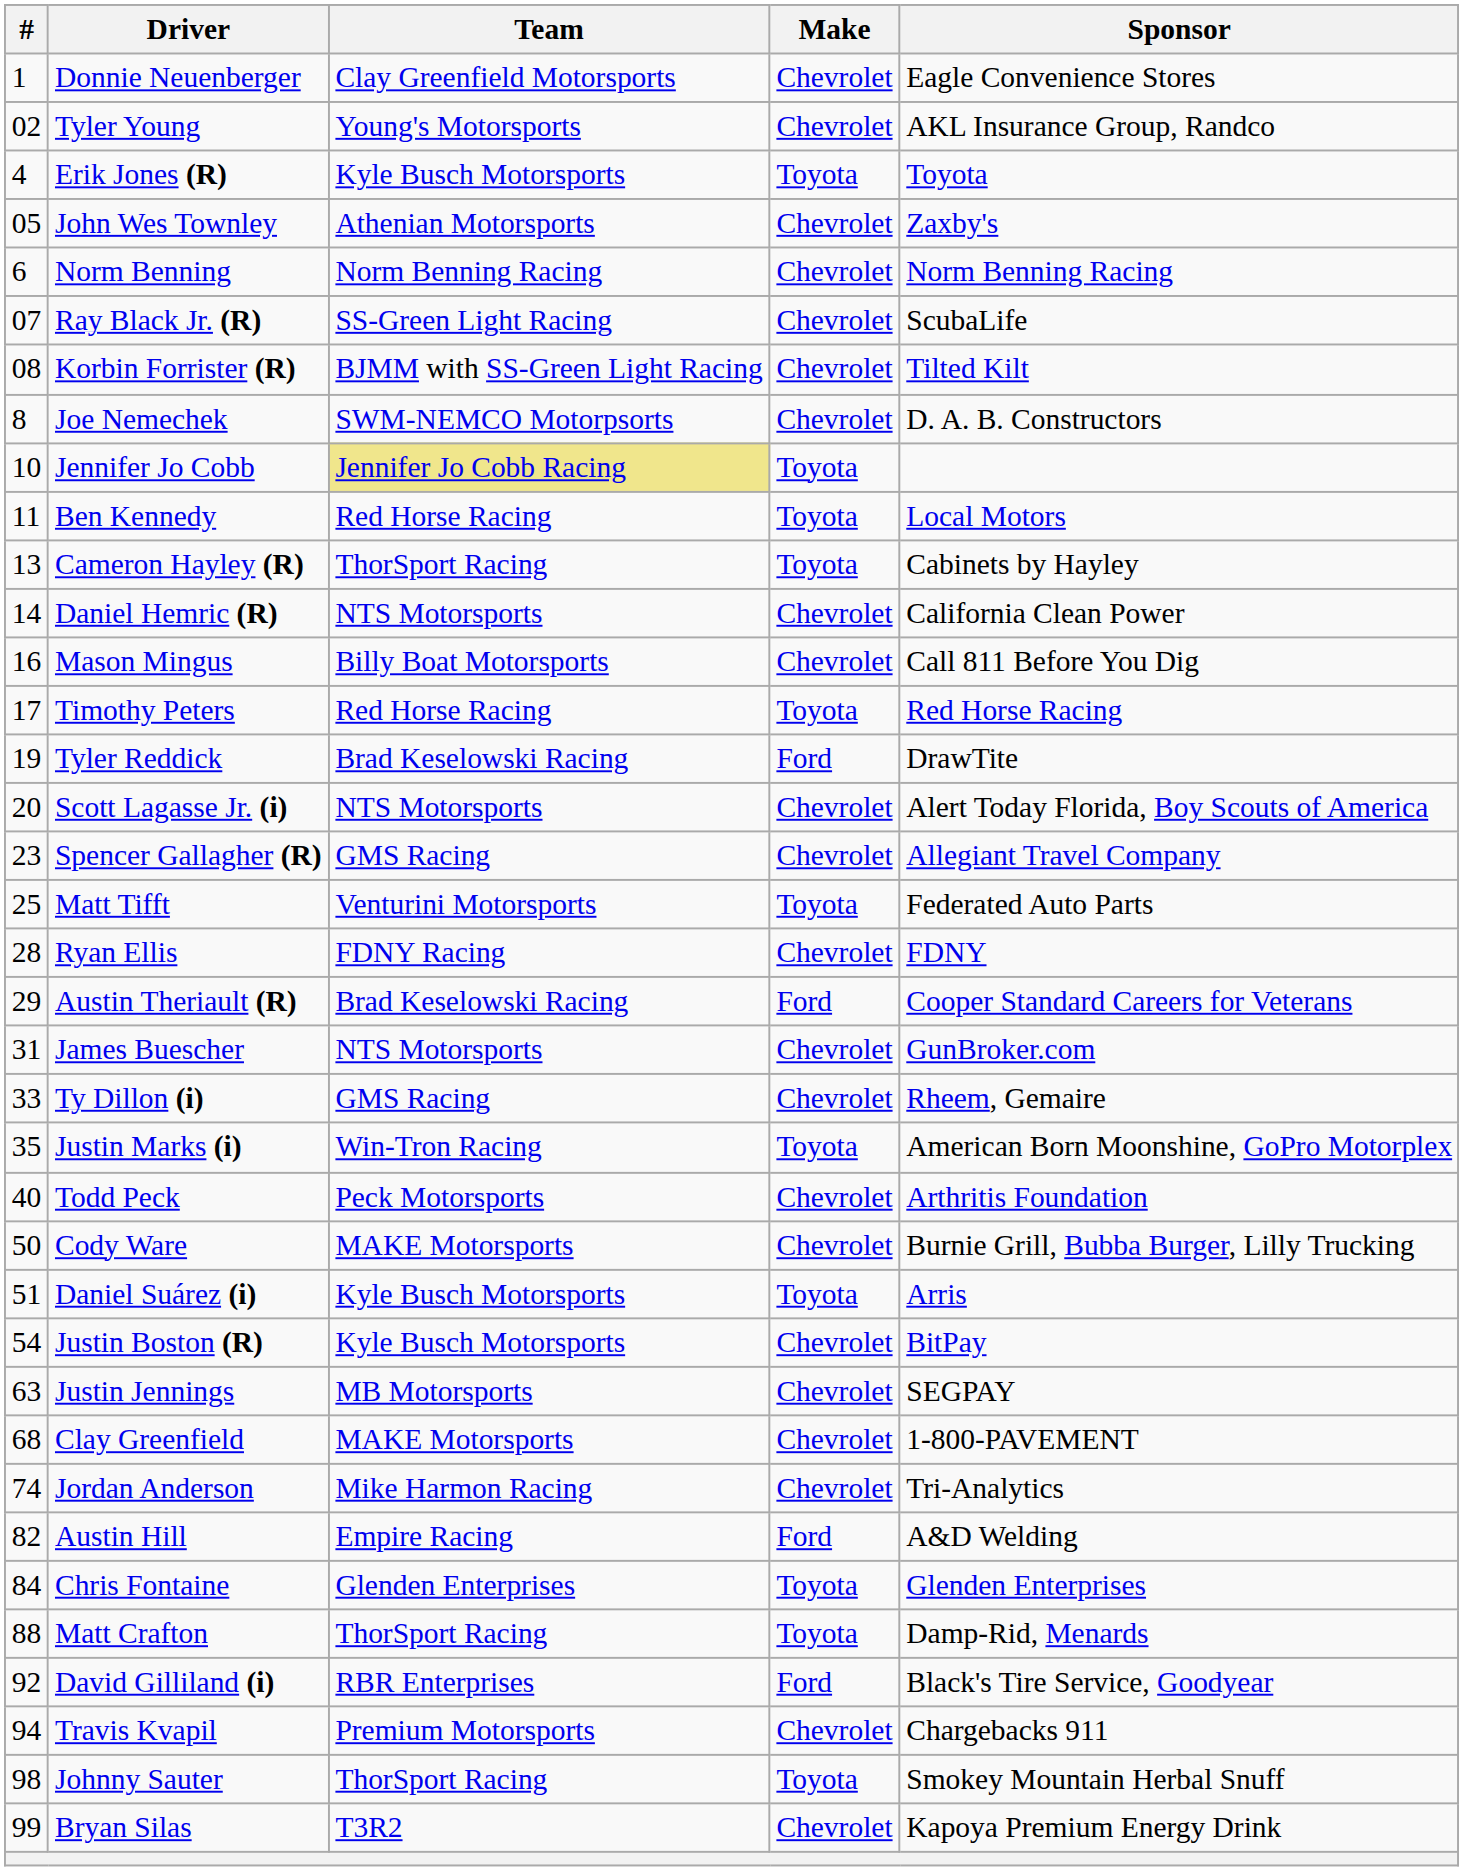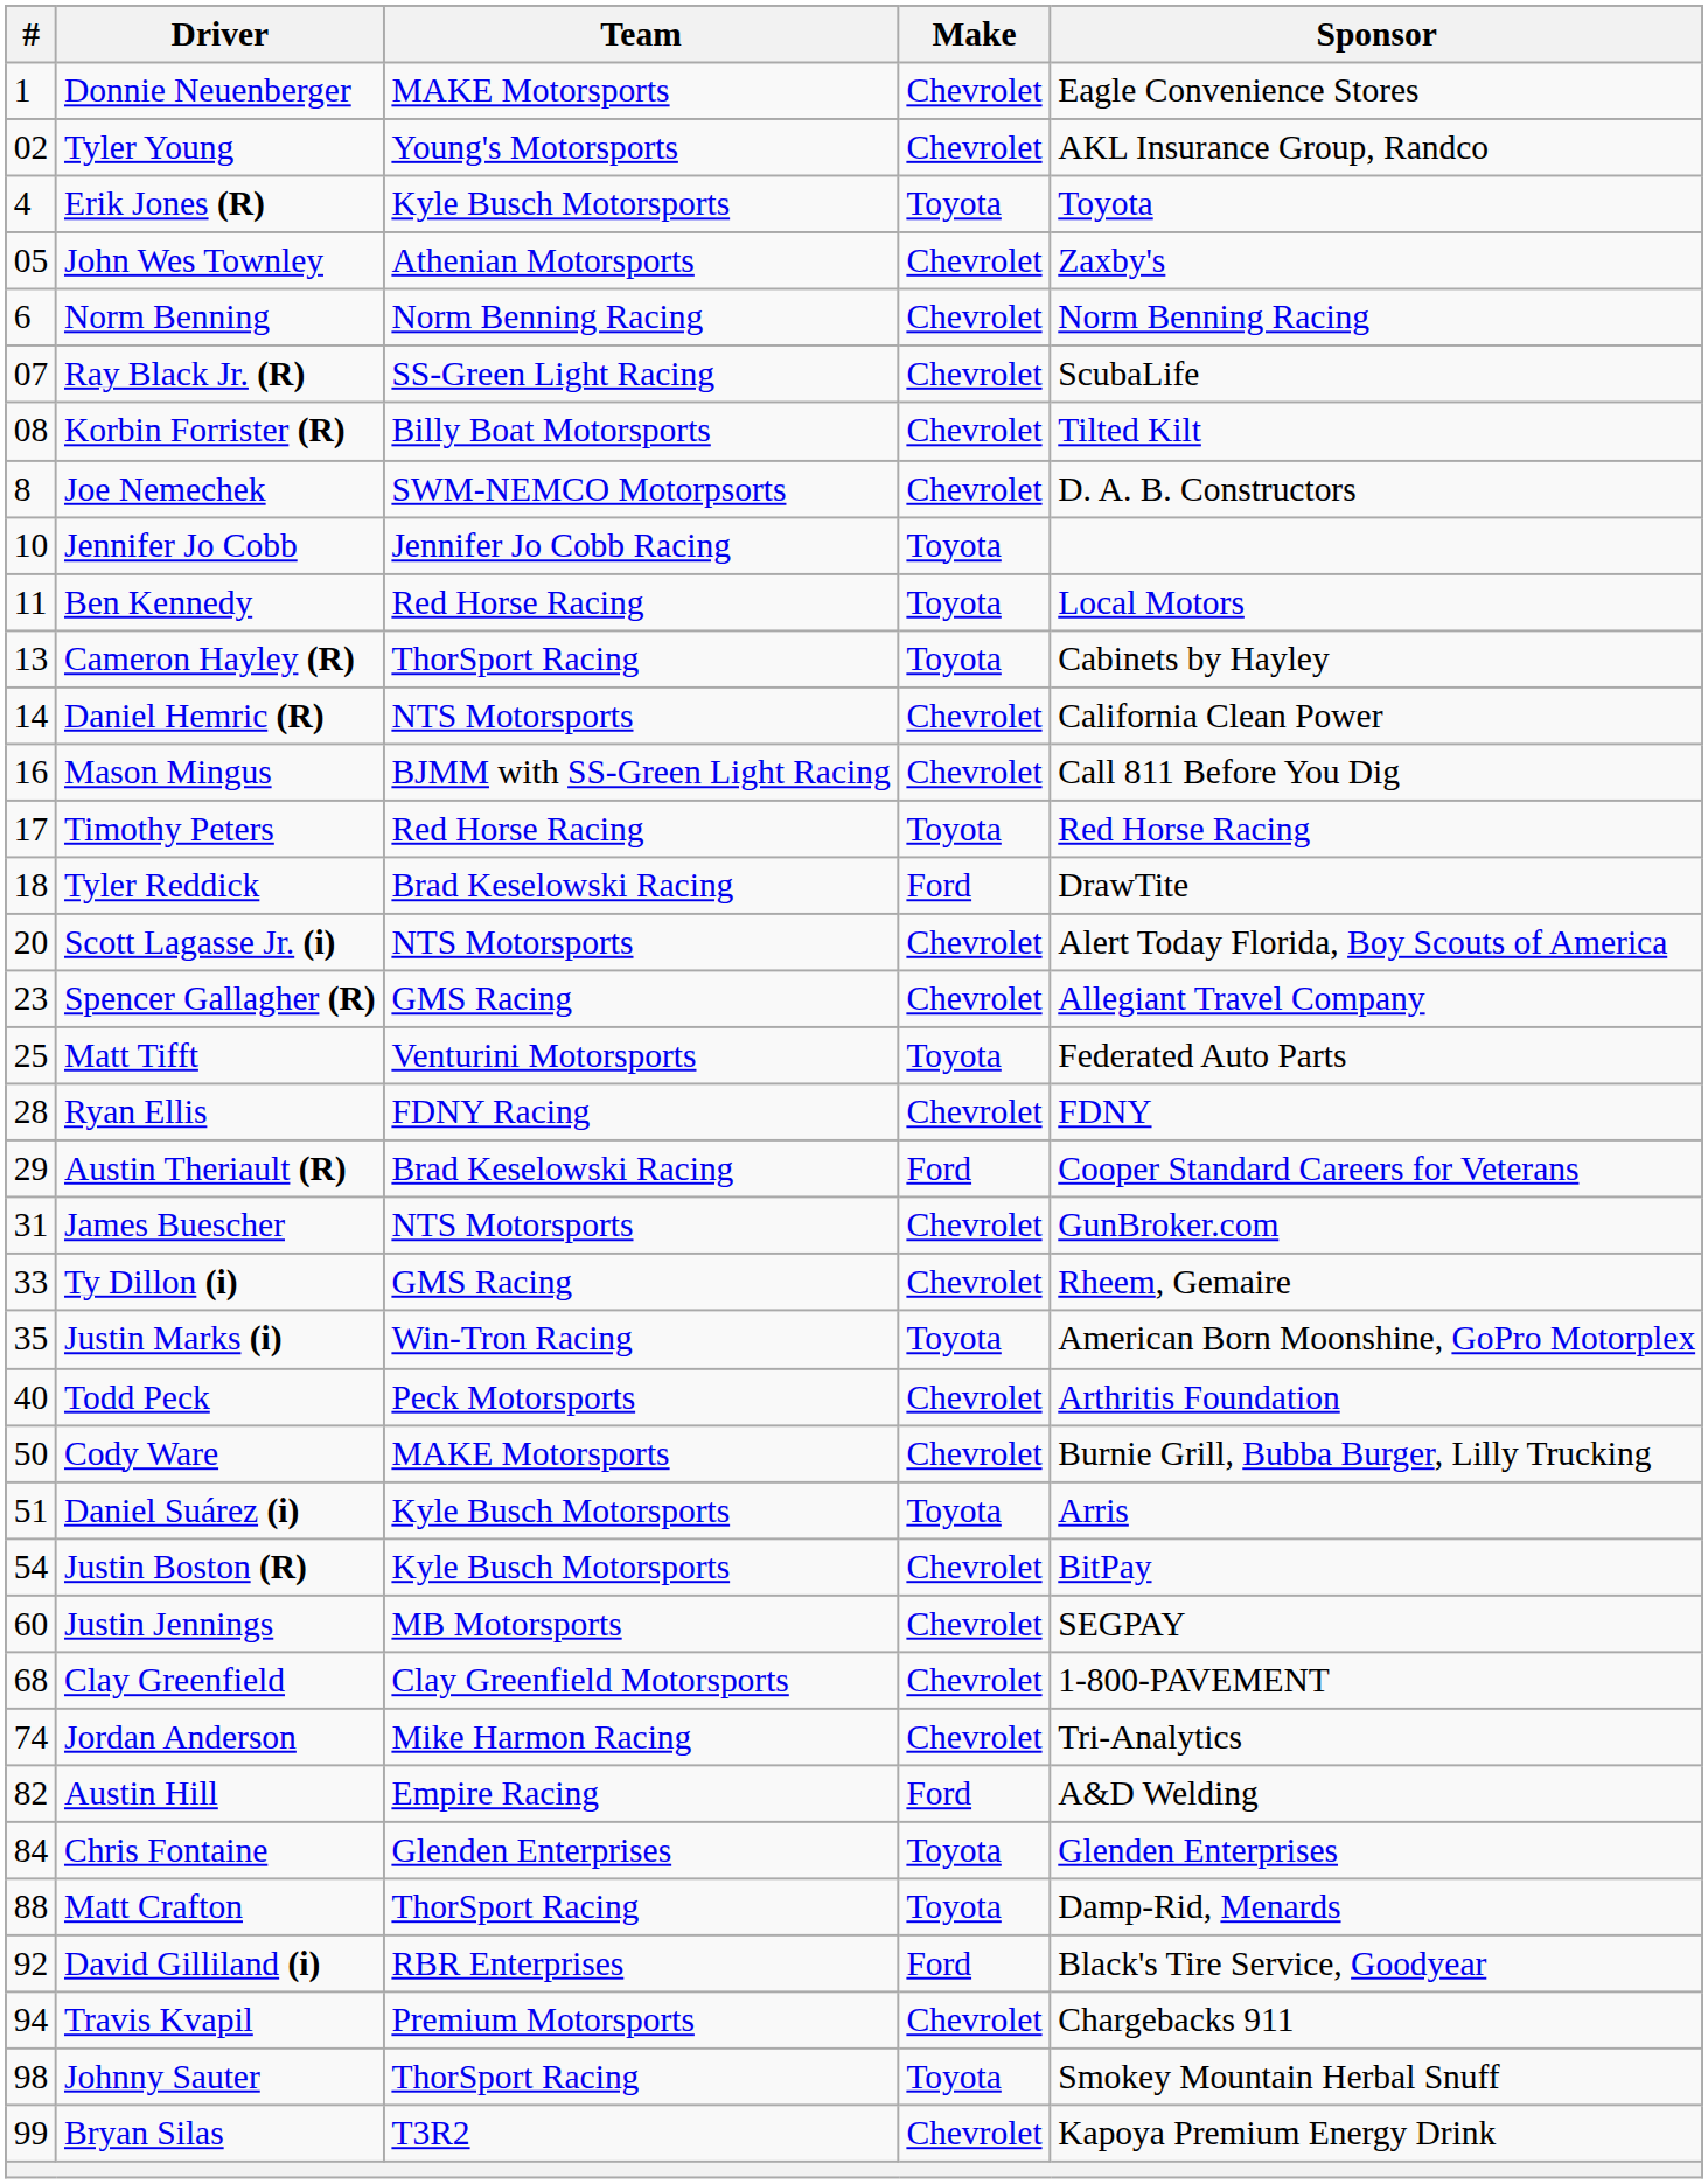 <table class="wikitable" style="font-size:95%">
 <tr>
 <th>#</th>
 <th>Driver</th>
 <th>Team</th>
 <th>Make</th>
 <th>Sponsor</th>
 </tr>
 <tr>
 <td>1</td>
 <td><a href='#'>Donnie Neuenberger</a></td>
-<td><a href='#'>Clay Greenfield Motorsports</a></td>
+<td><a href='#'>MAKE Motorsports</a></td>
 <td><a href='#'>Chevrolet</a></td>
 <td>Eagle Convenience Stores</td>
 </tr>
 <tr>
 <td>02</td>
 <td><a href='#'>Tyler Young</a></td>
 <td><a href='#'>Young's Motorsports</a></td>
 <td><a href='#'>Chevrolet</a></td>
 <td>AKL Insurance Group, Randco</td>
 </tr>
 <tr>
 <td>4</td>
 <td><a href='#'>Erik Jones</a> <strong>(R)</strong></td>
 <td><a href='#'>Kyle Busch Motorsports</a></td>
 <td><a href='#'>Toyota</a></td>
 <td><a href='#'>Toyota</a></td>
 </tr>
 <tr>
 <td>05</td>
 <td><a href='#'>John Wes Townley</a></td>
 <td><a href='#'>Athenian Motorsports</a></td>
 <td><a href='#'>Chevrolet</a></td>
 <td><a href='#'>Zaxby's</a></td>
 </tr>
 <tr>
 <td>6</td>
 <td><a href='#'>Norm Benning</a></td>
 <td><a href='#'>Norm Benning Racing</a></td>
 <td><a href='#'>Chevrolet</a></td>
 <td><a href='#'>Norm Benning Racing</a></td>
 </tr>
 <tr>
 <td>07</td>
 <td><a href='#'>Ray Black Jr.</a> <strong>(R)</strong></td>
 <td><a href='#'>SS-Green Light Racing</a></td>
 <td><a href='#'>Chevrolet</a></td>
 <td>ScubaLife</td>
 </tr>
 <tr>
 <td>08</td>
 <td><a href='#'>Korbin Forrister</a> <strong>(R)</strong></td>
-<td><a href='#'>BJMM</a> with <a href='#'>SS-Green Light Racing</a></td>
+<td><a href='#'>Billy Boat Motorsports</a></td>
 <td><a href='#'>Chevrolet</a></td>
 <td><a href='#'>Tilted Kilt</a></td>
 </tr>
 <tr>
 <td>8</td>
 <td><a href='#'>Joe Nemechek</a></td>
 <td><a href='#'>SWM-NEMCO Motorpsorts</a></td>
 <td><a href='#'>Chevrolet</a></td>
 <td>D. A. B. Constructors</td>
 </tr>
 <tr>
 <td>10</td>
 <td><a href='#'>Jennifer Jo Cobb</a></td>
-<td style="background: khaki;"><a href='#'>Jennifer Jo Cobb Racing</a></td>
+<td><a href='#'>Jennifer Jo Cobb Racing</a></td>
 <td><a href='#'>Toyota</a></td>
 <td></td>
 </tr>
 <tr>
 <td>11</td>
 <td><a href='#'>Ben Kennedy</a></td>
 <td><a href='#'>Red Horse Racing</a></td>
 <td><a href='#'>Toyota</a></td>
 <td><a href='#'>Local Motors</a></td>
 </tr>
 <tr>
 <td>13</td>
 <td><a href='#'>Cameron Hayley</a> <strong>(R)</strong></td>
 <td><a href='#'>ThorSport Racing</a></td>
 <td><a href='#'>Toyota</a></td>
 <td>Cabinets by Hayley</td>
 </tr>
 <tr>
 <td>14</td>
 <td><a href='#'>Daniel Hemric</a> <strong>(R)</strong></td>
 <td><a href='#'>NTS Motorsports</a></td>
 <td><a href='#'>Chevrolet</a></td>
 <td>California Clean Power</td>
 </tr>
 <tr>
 <td>16</td>
 <td><a href='#'>Mason Mingus</a></td>
-<td><a href='#'>Billy Boat Motorsports</a></td>
+<td><a href='#'>BJMM</a> with <a href='#'>SS-Green Light Racing</a></td>
 <td><a href='#'>Chevrolet</a></td>
 <td>Call 811 Before You Dig</td>
 </tr>
 <tr>
 <td>17</td>
 <td><a href='#'>Timothy Peters</a></td>
 <td><a href='#'>Red Horse Racing</a></td>
 <td><a href='#'>Toyota</a></td>
 <td><a href='#'>Red Horse Racing</a></td>
 </tr>
 <tr>
-<td>19</td>
+<td>18</td>
 <td><a href='#'>Tyler Reddick</a></td>
 <td><a href='#'>Brad Keselowski Racing</a></td>
 <td><a href='#'>Ford</a></td>
 <td>DrawTite</td>
 </tr>
 <tr>
 <td>20</td>
 <td><a href='#'>Scott Lagasse Jr.</a> <strong>(i)</strong></td>
 <td><a href='#'>NTS Motorsports</a></td>
 <td><a href='#'>Chevrolet</a></td>
 <td>Alert Today Florida, <a href='#'>Boy Scouts of America</a></td>
 </tr>
 <tr>
 <td>23</td>
 <td><a href='#'>Spencer Gallagher</a> <strong>(R)</strong></td>
 <td><a href='#'>GMS Racing</a></td>
 <td><a href='#'>Chevrolet</a></td>
 <td><a href='#'>Allegiant Travel Company</a></td>
 </tr>
 <tr>
 <td>25</td>
 <td><a href='#'>Matt Tifft</a></td>
 <td><a href='#'>Venturini Motorsports</a></td>
 <td><a href='#'>Toyota</a></td>
 <td>Federated Auto Parts</td>
 </tr>
 <tr>
 <td>28</td>
 <td><a href='#'>Ryan Ellis</a></td>
 <td><a href='#'>FDNY Racing</a></td>
 <td><a href='#'>Chevrolet</a></td>
 <td><a href='#'>FDNY</a></td>
 </tr>
 <tr>
 <td>29</td>
 <td><a href='#'>Austin Theriault</a> <strong>(R)</strong></td>
 <td><a href='#'>Brad Keselowski Racing</a></td>
 <td><a href='#'>Ford</a></td>
 <td><a href='#'>Cooper Standard Careers for Veterans</a></td>
 </tr>
 <tr>
 <td>31</td>
 <td><a href='#'>James Buescher</a></td>
 <td><a href='#'>NTS Motorsports</a></td>
 <td><a href='#'>Chevrolet</a></td>
 <td><a href='#'>GunBroker.com</a></td>
 </tr>
 <tr>
 <td>33</td>
 <td><a href='#'>Ty Dillon</a> <strong>(i)</strong></td>
 <td><a href='#'>GMS Racing</a></td>
 <td><a href='#'>Chevrolet</a></td>
 <td><a href='#'>Rheem</a>, Gemaire</td>
 </tr>
 <tr>
 <td>35</td>
 <td><a href='#'>Justin Marks</a> <strong>(i)</strong></td>
 <td><a href='#'>Win-Tron Racing</a></td>
 <td><a href='#'>Toyota</a></td>
 <td>American Born Moonshine, <a href='#'>GoPro Motorplex</a></td>
 </tr>
 <tr>
 <td>40</td>
 <td><a href='#'>Todd Peck</a></td>
 <td><a href='#'>Peck Motorsports</a></td>
 <td><a href='#'>Chevrolet</a></td>
 <td><a href='#'>Arthritis Foundation</a></td>
 </tr>
 <tr>
 <td>50</td>
 <td><a href='#'>Cody Ware</a></td>
 <td><a href='#'>MAKE Motorsports</a></td>
 <td><a href='#'>Chevrolet</a></td>
 <td>Burnie Grill, <a href='#'>Bubba Burger</a>, Lilly Trucking</td>
 </tr>
 <tr>
 <td>51</td>
 <td><a href='#'>Daniel Suárez</a> <strong>(i)</strong></td>
 <td><a href='#'>Kyle Busch Motorsports</a></td>
 <td><a href='#'>Toyota</a></td>
 <td><a href='#'>Arris</a></td>
 </tr>
 <tr>
 <td>54</td>
 <td><a href='#'>Justin Boston</a> <strong>(R)</strong></td>
 <td><a href='#'>Kyle Busch Motorsports</a></td>
 <td><a href='#'>Chevrolet</a></td>
 <td><a href='#'>BitPay</a></td>
 </tr>
 <tr>
-<td>63</td>
+<td>60</td>
 <td><a href='#'>Justin Jennings</a></td>
 <td><a href='#'>MB Motorsports</a></td>
 <td><a href='#'>Chevrolet</a></td>
 <td>SEGPAY</td>
 </tr>
 <tr>
 <td>68</td>
 <td><a href='#'>Clay Greenfield</a></td>
-<td><a href='#'>MAKE Motorsports</a></td>
+<td><a href='#'>Clay Greenfield Motorsports</a></td>
 <td><a href='#'>Chevrolet</a></td>
 <td>1-800-PAVEMENT</td>
 </tr>
 <tr>
 <td>74</td>
 <td><a href='#'>Jordan Anderson</a></td>
 <td><a href='#'>Mike Harmon Racing</a></td>
 <td><a href='#'>Chevrolet</a></td>
 <td>Tri-Analytics</td>
 </tr>
 <tr>
 <td>82</td>
 <td><a href='#'>Austin Hill</a></td>
 <td><a href='#'>Empire Racing</a></td>
 <td><a href='#'>Ford</a></td>
 <td>A&D Welding</td>
 </tr>
 <tr>
 <td>84</td>
 <td><a href='#'>Chris Fontaine</a></td>
 <td><a href='#'>Glenden Enterprises</a></td>
 <td><a href='#'>Toyota</a></td>
 <td><a href='#'>Glenden Enterprises</a></td>
 </tr>
 <tr>
 <td>88</td>
 <td><a href='#'>Matt Crafton</a></td>
 <td><a href='#'>ThorSport Racing</a></td>
 <td><a href='#'>Toyota</a></td>
 <td>Damp-Rid, <a href='#'>Menards</a></td>
 </tr>
 <tr>
 <td>92</td>
 <td><a href='#'>David Gilliland</a> <strong>(i)</strong></td>
 <td><a href='#'>RBR Enterprises</a></td>
 <td><a href='#'>Ford</a></td>
 <td>Black's Tire Service, <a href='#'>Goodyear</a></td>
 </tr>
 <tr>
 <td>94</td>
 <td><a href='#'>Travis Kvapil</a></td>
 <td><a href='#'>Premium Motorsports</a></td>
 <td><a href='#'>Chevrolet</a></td>
 <td>Chargebacks 911</td>
 </tr>
 <tr>
 <td>98</td>
 <td><a href='#'>Johnny Sauter</a></td>
 <td><a href='#'>ThorSport Racing</a></td>
 <td><a href='#'>Toyota</a></td>
 <td>Smokey Mountain Herbal Snuff</td>
 </tr>
 <tr>
 <td>99</td>
 <td><a href='#'>Bryan Silas</a></td>
 <td><a href='#'>T3R2</a></td>
 <td><a href='#'>Chevrolet</a></td>
 <td>Kapoya Premium Energy Drink</td>
 </tr>
 <tr>
 <th colspan="5"></th>
 </tr>
 </table>
